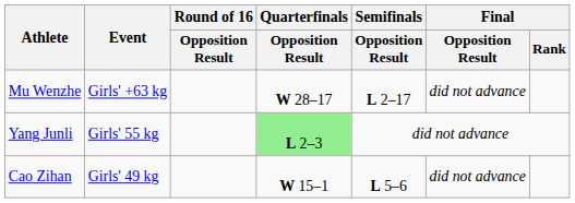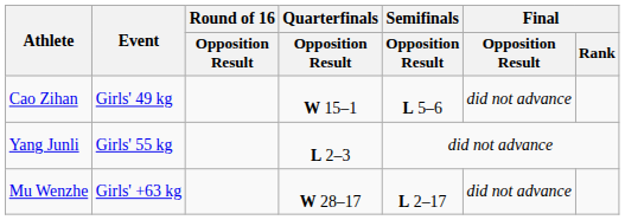 <table class="wikitable" style="text-align:center;font-size:90%">
 <tr>
 <th rowspan=2>Athlete</th>
 <th rowspan=2>Event</th>
 <th>Round of 16</th>
 <th>Quarterfinals</th>
 <th>Semifinals</th>
 <th colspan=2>Final</th>
 </tr>
 <tr style="font-size:95%">
 <th>Opposition<br>Result</th>
 <th>Opposition<br>Result</th>
 <th>Opposition<br>Result</th>
 <th>Opposition<br>Result</th>
 <th>Rank</th>
 </tr>
 <tr>
+<td align=left><a href='#'>Cao Zihan</a></td>
+<td align=left><a href='#'>Girls' 49 kg</a></td>
+<td></td>
+<td><br><strong>W</strong> 15–1</td>
+<td><br><strong>L</strong> 5–6</td>
+<td><em>did not advance</em></td>
+<td></td>
+</tr>
+<tr>
+<td align=left><a href='#'>Yang Junli</a></td>
+<td align=left><a href='#'>Girls' 55 kg</a></td>
+<td></td>
+<td><br><strong>L</strong> 2–3</td>
+<td Colspan=3><em>did not advance</em></td>
+</tr>
+<tr>
 <td align=left><a href='#'>Mu Wenzhe</a></td>
 <td align=left><a href='#'>Girls' +63 kg</a></td>
 <td></td>
 <td><br><strong>W</strong> 28–17</td>
 <td><br><strong>L</strong> 2–17</td>
 <td><em>did not advance</em></td>
 <td></td>
 </tr>
-<tr>
-<td align=left><a href='#'>Yang Junli</a></td>
-<td align=left><a href='#'>Girls' 55 kg</a></td>
-<td></td>
-<td style="background: lightgreen;"><br><strong>L</strong> 2–3</td>
-<td Colspan=3><em>did not advance</em></td>
-</tr>
-<tr>
-<td align=left><a href='#'>Cao Zihan</a></td>
-<td align=left><a href='#'>Girls' 49 kg</a></td>
-<td></td>
-<td><br><strong>W</strong> 15–1</td>
-<td><br><strong>L</strong> 5–6</td>
-<td><em>did not advance</em></td>
-<td></td>
-</tr>
 </table>
